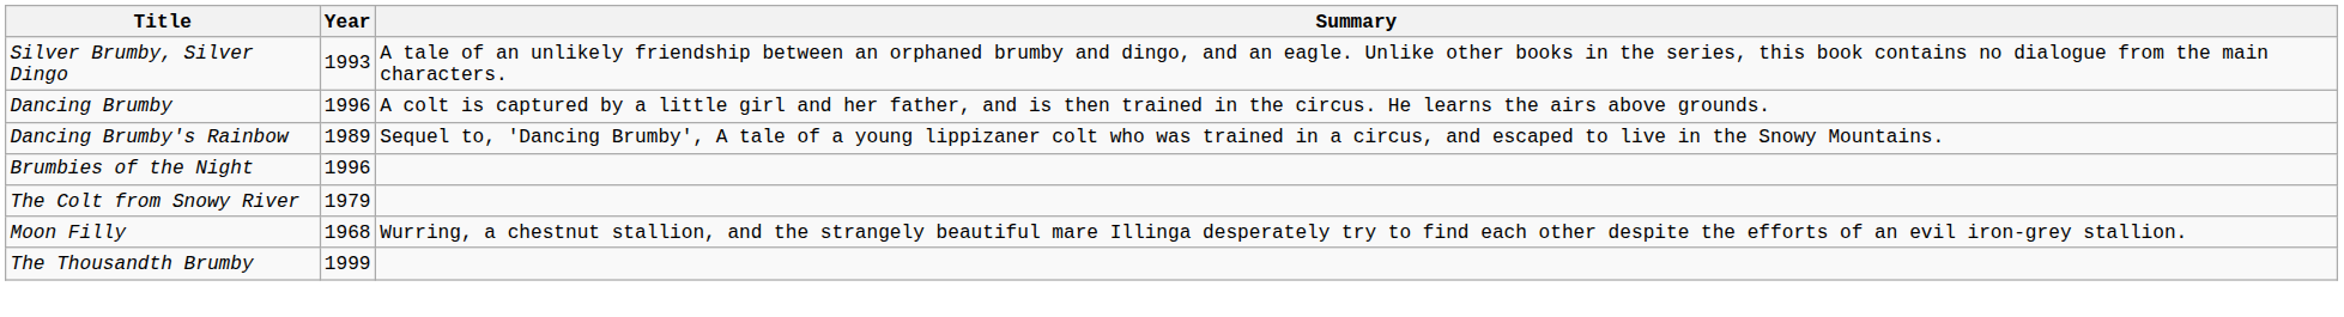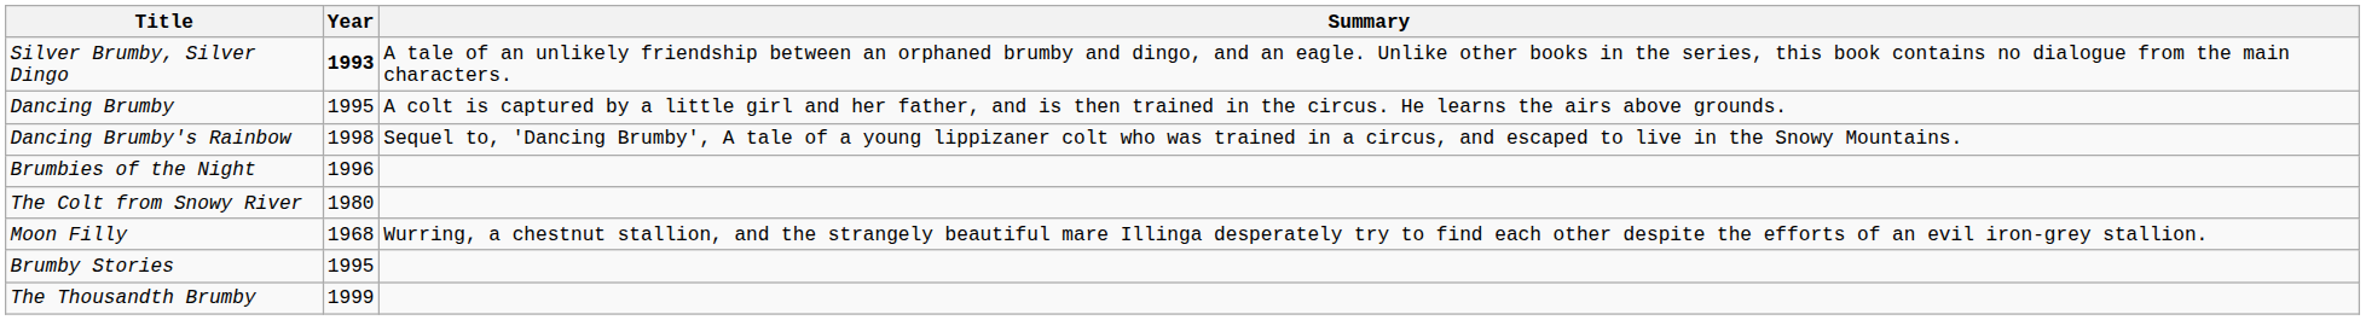 <table class="wikitable sortable">
 <tr>
 <th>Title</th>
 <th>Year</th>
 <th>Summary</th>
 </tr>
 <tr>
 <td><em>Silver Brumby, Silver Dingo</em></td>
-<td>1993</td>
+<td><strong>1993</strong></td>
 <td>A tale of an unlikely friendship between an orphaned brumby and dingo, and an eagle. Unlike other books in the series, this book contains no dialogue from the main characters.</td>
 </tr>
 <tr>
 <td><em>Dancing Brumby</em></td>
-<td>1996</td>
+<td>1995</td>
 <td>A colt is captured by a little girl and her father, and is then trained in the circus. He learns the airs above grounds.</td>
 </tr>
 <tr>
 <td><em>Dancing Brumby's Rainbow</em></td>
-<td>1989</td>
+<td>1998</td>
 <td>Sequel to, 'Dancing Brumby', A tale of a young lippizaner colt who was trained in a circus, and escaped to live in the Snowy Mountains.</td>
 </tr>
 <tr>
 <td><em>Brumbies of the Night</em></td>
 <td>1996</td>
 <td></td>
 </tr>
 <tr>
 <td><em>The Colt from Snowy River</em></td>
-<td>1979</td>
+<td>1980</td>
 <td></td>
 </tr>
 <tr>
 <td><em>Moon Filly</em></td>
 <td>1968</td>
 <td>Wurring, a chestnut stallion, and the strangely beautiful mare Illinga desperately try to find each other despite the efforts of an evil iron-grey stallion.</td>
 </tr>
 <tr>
+<td><em>Brumby Stories</em></td>
+<td>1995</td>
+<td></td>
+</tr>
+<tr>
 <td><em>The Thousandth Brumby</em></td>
 <td>1999</td>
 <td></td>
 </tr>
 </table>
